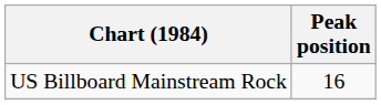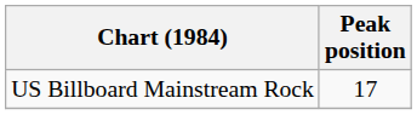 <table class="wikitable sortable">
 <tr>
 <th>Chart (1984)</th>
 <th>Peak<br>position</th>
 </tr>
 <tr>
 <td>US Billboard Mainstream Rock </td>
-<td align="center">16</td>
+<td align="center">17</td>
 </tr>
 <tr>
 </tr>
 </table>
